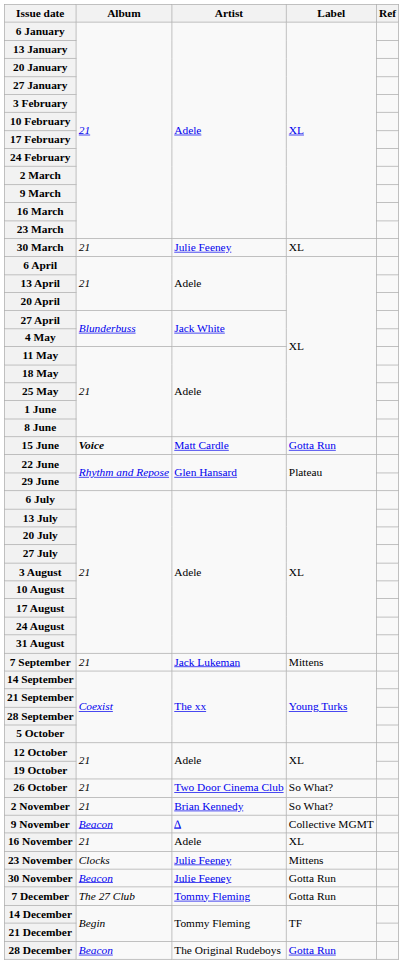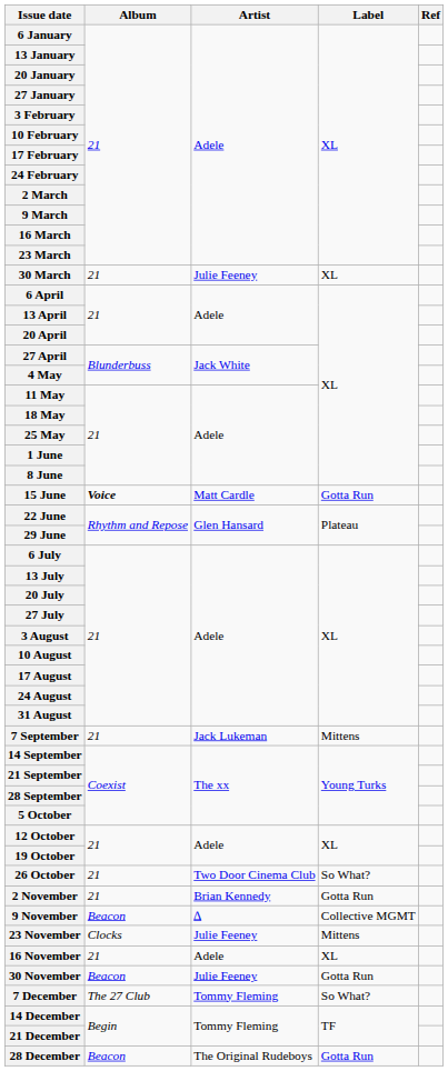 <table class="wikitable plainrowheaders" style="text-align:left">
 <tr>
 <th scope="col">Issue date</th>
 <th scope="col">Album</th>
 <th scope="col">Artist</th>
 <th scope="col">Label</th>
 <th scope="col">Ref</th>
 </tr>
 <tr>
 <th scope="row">6 January</th>
 <td rowspan="12"><em><a href='#'>21</a></em></td>
 <td rowspan="12"><a href='#'>Adele</a></td>
 <td rowspan="12"><a href='#'>XL</a></td>
 <td style="text-align:center"></td>
 </tr>
 <tr>
 <th scope="row">13 January</th>
 <td style="text-align:center"></td>
 </tr>
 <tr>
 <th scope="row">20 January</th>
 <td style="text-align:center"></td>
 </tr>
 <tr>
 <th scope="row">27 January</th>
 <td style="text-align:center"></td>
 </tr>
 <tr>
 <th scope="row">3 February</th>
 <td style="text-align:center"></td>
 </tr>
 <tr>
 <th scope="row">10 February</th>
 <td style="text-align:center"></td>
 </tr>
 <tr>
 <th scope="row">17 February</th>
 <td style="text-align:center"></td>
 </tr>
 <tr>
 <th scope="row">24 February</th>
 <td style="text-align:center"></td>
 </tr>
 <tr>
 <th scope="row">2 March</th>
 <td style="text-align:center"></td>
 </tr>
 <tr>
 <th scope="row">9 March</th>
 <td style="text-align:center"></td>
 </tr>
 <tr>
 <th scope="row">16 March</th>
 <td style="text-align:center"></td>
 </tr>
 <tr>
 <th scope="row">23 March</th>
 <td style="text-align:center"></td>
 </tr>
 <tr>
 <th scope="row">30 March</th>
 <td><em>21</em></td>
 <td><a href='#'>Julie Feeney</a></td>
 <td>XL</td>
 <td style="text-align:center"></td>
 </tr>
 <tr>
 <th scope="row">6 April</th>
 <td rowspan="3"><em>21</em></td>
 <td rowspan="3">Adele</td>
 <td rowspan="10">XL</td>
 <td style="text-align:center"></td>
 </tr>
 <tr>
 <th scope="row">13 April</th>
 <td style="text-align:center"></td>
 </tr>
 <tr>
 <th scope="row">20 April</th>
 <td style="text-align:center"></td>
 </tr>
 <tr>
 <th scope="row">27 April</th>
 <td rowspan="2"><em><a href='#'>Blunderbuss</a></em></td>
 <td rowspan="2"><a href='#'>Jack White</a></td>
 <td style="text-align:center"></td>
 </tr>
 <tr>
 <th scope="row">4 May</th>
 <td style="text-align:center"></td>
 </tr>
 <tr>
 <th scope="row">11 May</th>
 <td rowspan="5"><em>21</em></td>
 <td rowspan="5">Adele</td>
 <td style="text-align:center"></td>
 </tr>
 <tr>
 <th scope="row">18 May</th>
 <td style="text-align:center"></td>
 </tr>
 <tr>
 <th scope="row">25 May</th>
 <td style="text-align:center"></td>
 </tr>
 <tr>
 <th scope="row">1 June</th>
 <td style="text-align:center"></td>
 </tr>
 <tr>
 <th scope="row">8 June</th>
 <td style="text-align:center"></td>
 </tr>
 <tr>
 <th scope="row">15 June</th>
 <td><strong><em>Voice</em></strong></td>
 <td><a href='#'>Matt Cardle</a></td>
 <td><a href='#'>Gotta Run</a></td>
 <td style="text-align:center"></td>
 </tr>
 <tr>
 <th scope="row">22 June</th>
 <td rowspan="2"><em><a href='#'>Rhythm and Repose</a></em></td>
 <td rowspan="2"><a href='#'>Glen Hansard</a></td>
 <td rowspan="2">Plateau</td>
 <td style="text-align:center"></td>
 </tr>
 <tr>
 <th scope="row">29 June</th>
 <td style="text-align:center"></td>
 </tr>
 <tr>
 <th scope="row">6 July</th>
 <td rowspan="9"><em>21</em></td>
 <td rowspan="9">Adele</td>
 <td rowspan="9">XL</td>
 <td style="text-align:center"></td>
 </tr>
 <tr>
 <th scope="row">13 July</th>
 <td style="text-align:center"></td>
 </tr>
 <tr>
 <th scope="row">20 July</th>
 <td style="text-align:center"></td>
 </tr>
 <tr>
 <th scope="row">27 July</th>
 <td style="text-align:center"></td>
 </tr>
 <tr>
 <th scope="row">3 August</th>
 <td style="text-align:center"></td>
 </tr>
 <tr>
 <th scope="row">10 August</th>
 <td style="text-align:center"></td>
 </tr>
 <tr>
 <th scope="row">17 August</th>
 <td style="text-align:center"></td>
 </tr>
 <tr>
 <th scope="row">24 August</th>
 <td style="text-align:center"></td>
 </tr>
 <tr>
 <th scope="row">31 August</th>
 <td style="text-align:center"></td>
 </tr>
 <tr>
 <th scope="row">7 September</th>
 <td><em>21</em></td>
 <td><a href='#'>Jack Lukeman</a></td>
 <td>Mittens</td>
 <td style="text-align:center"></td>
 </tr>
 <tr>
 <th scope="row">14 September</th>
 <td rowspan="4"><em><a href='#'>Coexist</a></em></td>
 <td rowspan="4"><a href='#'>The xx</a></td>
 <td rowspan="4"><a href='#'>Young Turks</a></td>
 <td style="text-align:center"></td>
 </tr>
 <tr>
 <th scope="row">21 September</th>
 <td style="text-align:center"></td>
 </tr>
 <tr>
 <th scope="row">28 September</th>
 <td style="text-align:center"></td>
 </tr>
 <tr>
 <th scope="row">5 October</th>
 <td style="text-align:center"></td>
 </tr>
 <tr>
 <th scope="row">12 October</th>
 <td rowspan="2"><em>21</em></td>
 <td rowspan="2">Adele</td>
 <td rowspan="2">XL</td>
 <td style="text-align:center"></td>
 </tr>
 <tr>
 <th scope="row">19 October</th>
 <td style="text-align:center"></td>
 </tr>
 <tr>
 <th scope="row">26 October</th>
 <td><em>21</em></td>
 <td><a href='#'>Two Door Cinema Club</a></td>
 <td>So What?</td>
 <td style="text-align:center"></td>
 </tr>
 <tr>
 <th scope="row">2 November</th>
 <td><em>21</em></td>
 <td><a href='#'>Brian Kennedy</a></td>
-<td>So What?</td>
+<td>Gotta Run</td>
 <td style="text-align:center"></td>
 </tr>
 <tr>
 <th scope="row">9 November</th>
 <td><em><a href='#'>Beacon</a></em></td>
 <td><a href='#'>∆</a></td>
 <td>Collective MGMT</td>
 <td style="text-align:center"></td>
 </tr>
 <tr>
+<th scope="row">23 November</th>
+<td><em>Clocks</em></td>
+<td><a href='#'>Julie Feeney</a></td>
+<td>Mittens</td>
+<td style="text-align:center"></td>
+</tr>
+<tr>
 <th scope="row">16 November</th>
 <td><em>21</em></td>
 <td>Adele</td>
 <td>XL</td>
-<td style="text-align:center"></td>
-</tr>
-<tr>
-<th scope="row">23 November</th>
-<td><em>Clocks</em></td>
-<td><a href='#'>Julie Feeney</a></td>
-<td>Mittens</td>
 <td style="text-align:center"></td>
 </tr>
 <tr>
 <th scope="row">30 November</th>
 <td><em><a href='#'>Beacon</a></em></td>
 <td><a href='#'>Julie Feeney</a></td>
 <td>Gotta Run</td>
 <td style="text-align:center"></td>
 </tr>
 <tr>
 <th scope="row">7 December</th>
 <td><em>The 27 Club</em></td>
 <td><a href='#'>Tommy Fleming</a></td>
-<td>Gotta Run</td>
+<td>So What?</td>
 <td style="text-align:center"></td>
 </tr>
 <tr>
 <th scope="row">14 December</th>
 <td rowspan="2"><em>Begin</em></td>
 <td rowspan="2">Tommy Fleming</td>
 <td rowspan="2">TF</td>
 <td style="text-align:center"></td>
 </tr>
 <tr>
 <th scope="row">21 December</th>
 <td style="text-align:center"></td>
 </tr>
 <tr>
 <th scope="row">28 December</th>
 <td><em><a href='#'>Beacon</a></em></td>
 <td>The Original Rudeboys</td>
 <td><a href='#'>Gotta Run</a></td>
 <td style="text-align:center"></td>
 </tr>
 </table>
